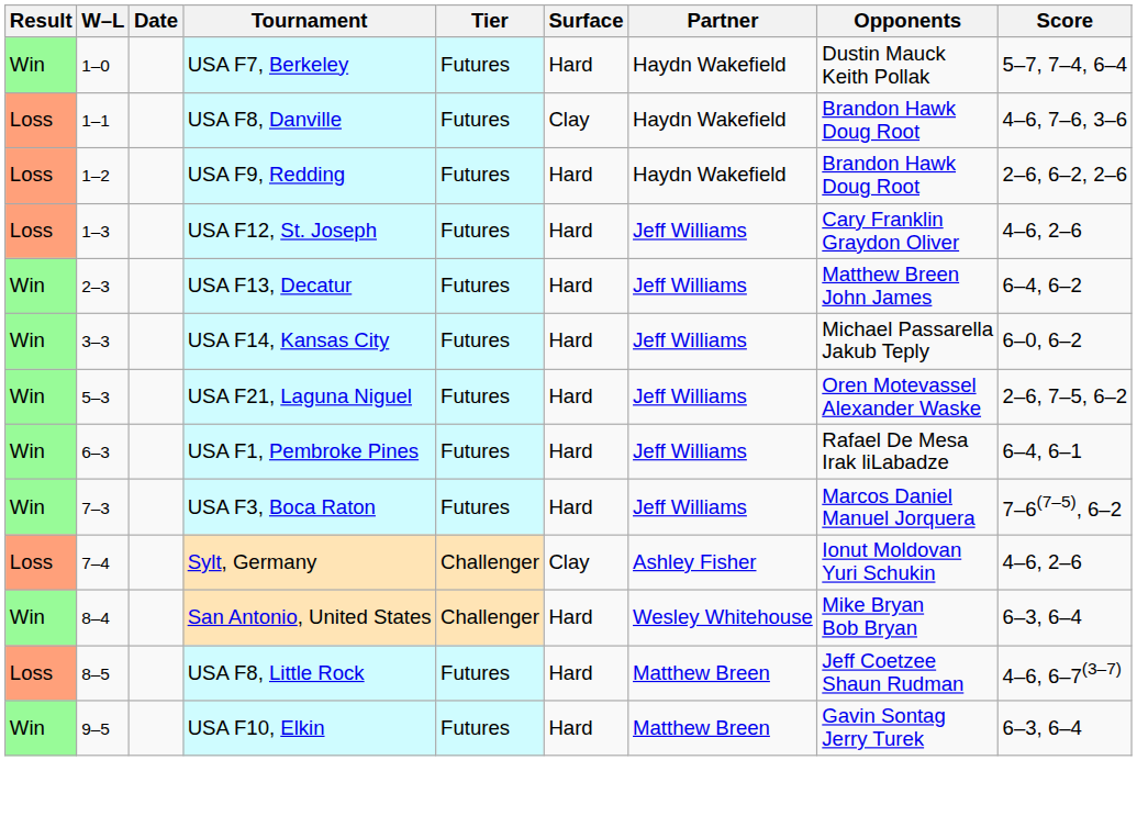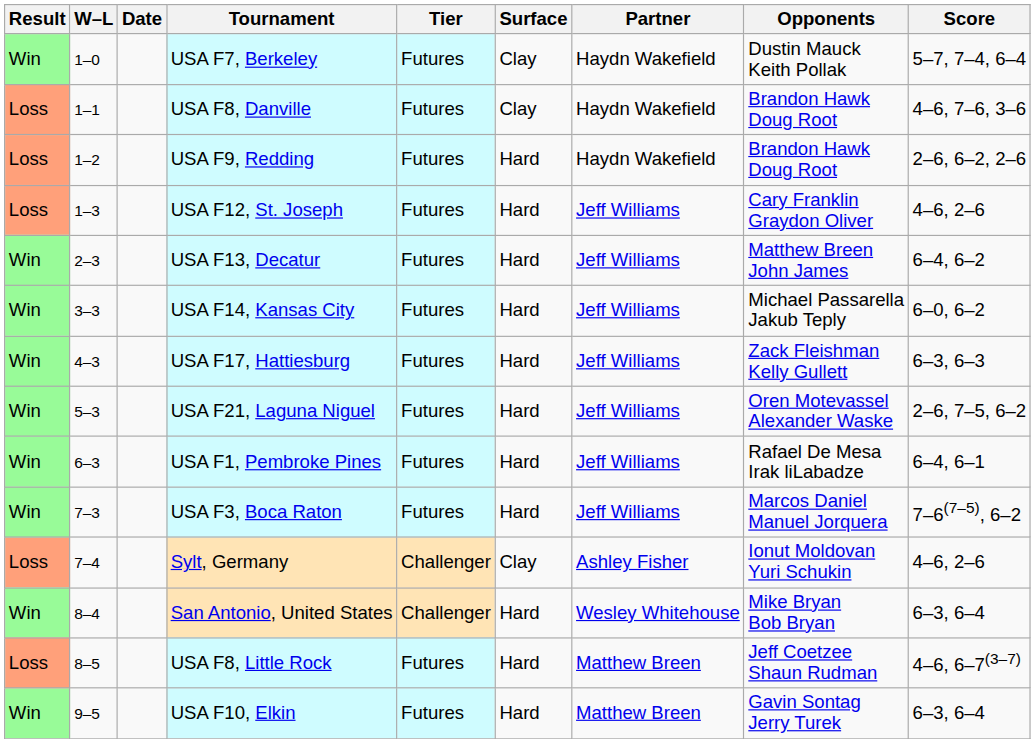 <table class="sortable wikitable">
 <tr>
 <th>Result</th>
 <th class="unsortable">W–L</th>
 <th>Date</th>
 <th>Tournament</th>
 <th>Tier</th>
 <th>Surface</th>
 <th>Partner</th>
 <th>Opponents</th>
 <th class="unsortable">Score</th>
 </tr>
 <tr>
 <td style="background:#98fb98;">Win</td>
 <td><small>1–0</small></td>
 <td></td>
 <td style="background:#cffcff;">USA F7, <a href='#'>Berkeley</a></td>
 <td style="background:#cffcff;">Futures</td>
-<td>Hard</td>
+<td>Clay</td>
 <td> Haydn Wakefield</td>
 <td> Dustin Mauck <br>  Keith Pollak</td>
 <td>5–7, 7–4, 6–4</td>
 </tr>
 <tr>
 <td style="background:#ffa07a;">Loss</td>
 <td><small>1–1</small></td>
 <td></td>
 <td style="background:#cffcff;">USA F8, <a href='#'>Danville</a></td>
 <td style="background:#cffcff;">Futures</td>
 <td>Clay</td>
 <td> Haydn Wakefield</td>
 <td> <a href='#'>Brandon Hawk</a> <br>  <a href='#'>Doug Root</a></td>
 <td>4–6, 7–6, 3–6</td>
 </tr>
 <tr>
 <td style="background:#ffa07a;">Loss</td>
 <td><small>1–2</small></td>
 <td></td>
 <td style="background:#cffcff;">USA F9, <a href='#'>Redding</a></td>
 <td style="background:#cffcff;">Futures</td>
 <td>Hard</td>
 <td> Haydn Wakefield</td>
 <td> <a href='#'>Brandon Hawk</a> <br>  <a href='#'>Doug Root</a></td>
 <td>2–6, 6–2, 2–6</td>
 </tr>
 <tr>
 <td style="background:#ffa07a;">Loss</td>
 <td><small>1–3</small></td>
 <td></td>
 <td style="background:#cffcff;">USA F12, <a href='#'>St. Joseph</a></td>
 <td style="background:#cffcff;">Futures</td>
 <td>Hard</td>
 <td> <a href='#'>Jeff Williams</a></td>
 <td> <a href='#'>Cary Franklin</a> <br>  <a href='#'>Graydon Oliver</a></td>
 <td>4–6, 2–6</td>
 </tr>
 <tr>
 <td style="background:#98fb98;">Win</td>
 <td><small>2–3</small></td>
 <td></td>
 <td style="background:#cffcff;">USA F13, <a href='#'>Decatur</a></td>
 <td style="background:#cffcff;">Futures</td>
 <td>Hard</td>
 <td> <a href='#'>Jeff Williams</a></td>
 <td> <a href='#'>Matthew Breen</a> <br>  <a href='#'>John James</a></td>
 <td>6–4, 6–2</td>
 </tr>
 <tr>
 <td style="background:#98fb98;">Win</td>
 <td><small>3–3</small></td>
 <td></td>
 <td style="background:#cffcff;">USA F14, <a href='#'>Kansas City</a></td>
 <td style="background:#cffcff;">Futures</td>
 <td>Hard</td>
 <td> <a href='#'>Jeff Williams</a></td>
 <td> Michael Passarella <br>  Jakub Teply</td>
 <td>6–0, 6–2</td>
+</tr>
+<tr>
+<td style="background:#98fb98;">Win</td>
+<td><small>4–3</small></td>
+<td></td>
+<td style="background:#cffcff;">USA F17, <a href='#'>Hattiesburg</a></td>
+<td style="background:#cffcff;">Futures</td>
+<td>Hard</td>
+<td> <a href='#'>Jeff Williams</a></td>
+<td> <a href='#'>Zack Fleishman</a> <br>  <a href='#'>Kelly Gullett</a></td>
+<td>6–3, 6–3</td>
 </tr>
 <tr>
 <td style="background:#98fb98;">Win</td>
 <td><small>5–3</small></td>
 <td></td>
 <td style="background:#cffcff;">USA F21, <a href='#'>Laguna Niguel</a></td>
 <td style="background:#cffcff;">Futures</td>
 <td>Hard</td>
 <td> <a href='#'>Jeff Williams</a></td>
 <td> <a href='#'>Oren Motevassel</a> <br>  <a href='#'>Alexander Waske</a></td>
 <td>2–6, 7–5, 6–2</td>
 </tr>
 <tr>
 <td style="background:#98fb98;">Win</td>
 <td><small>6–3</small></td>
 <td></td>
 <td style="background:#cffcff;">USA F1, <a href='#'>Pembroke Pines</a></td>
 <td style="background:#cffcff;">Futures</td>
 <td>Hard</td>
 <td> <a href='#'>Jeff Williams</a></td>
 <td> Rafael De Mesa <br>  Irak liLabadze</td>
 <td>6–4, 6–1</td>
 </tr>
 <tr>
 <td style="background:#98fb98;">Win</td>
 <td><small>7–3</small></td>
 <td></td>
 <td style="background:#cffcff;">USA F3, <a href='#'>Boca Raton</a></td>
 <td style="background:#cffcff;">Futures</td>
 <td>Hard</td>
 <td> <a href='#'>Jeff Williams</a></td>
 <td> <a href='#'>Marcos Daniel</a> <br>  <a href='#'>Manuel Jorquera</a></td>
 <td>7–6<sup>(7–5)</sup>, 6–2</td>
 </tr>
 <tr>
 <td style="background:#ffa07a;">Loss</td>
 <td><small>7–4</small></td>
 <td></td>
 <td style="background:moccasin;"><a href='#'>Sylt</a>, Germany</td>
 <td style="background:moccasin;">Challenger</td>
 <td>Clay</td>
 <td> <a href='#'>Ashley Fisher</a></td>
 <td> <a href='#'>Ionut Moldovan</a> <br>  <a href='#'>Yuri Schukin</a></td>
 <td>4–6, 2–6</td>
 </tr>
 <tr>
 <td style="background:#98fb98;">Win</td>
 <td><small>8–4</small></td>
 <td></td>
 <td style="background:moccasin;"><a href='#'>San Antonio</a>, United States</td>
 <td style="background:moccasin;">Challenger</td>
 <td>Hard</td>
 <td> <a href='#'>Wesley Whitehouse</a></td>
 <td> <a href='#'>Mike Bryan</a> <br>  <a href='#'>Bob Bryan</a></td>
 <td>6–3, 6–4</td>
 </tr>
 <tr>
 <td style="background:#ffa07a;">Loss</td>
 <td><small>8–5</small></td>
 <td></td>
 <td style="background:#cffcff;">USA F8, <a href='#'>Little Rock</a></td>
 <td style="background:#cffcff;">Futures</td>
 <td>Hard</td>
 <td> <a href='#'>Matthew Breen</a></td>
 <td> <a href='#'>Jeff Coetzee</a> <br>  <a href='#'>Shaun Rudman</a></td>
 <td>4–6, 6–7<sup>(3–7)</sup></td>
 </tr>
 <tr>
 <td style="background:#98fb98;">Win</td>
 <td><small>9–5</small></td>
 <td></td>
 <td style="background:#cffcff;">USA F10, <a href='#'>Elkin</a></td>
 <td style="background:#cffcff;">Futures</td>
 <td>Hard</td>
 <td> <a href='#'>Matthew Breen</a></td>
 <td> <a href='#'>Gavin Sontag</a> <br>  <a href='#'>Jerry Turek</a></td>
 <td>6–3, 6–4</td>
 </tr>
 </table>
